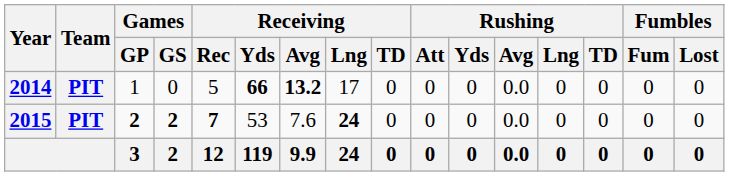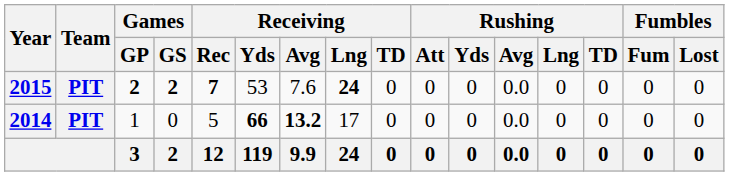 <table class= "wikitable" style="text-align:center;">
 <tr>
 <th rowspan="2">Year</th>
 <th rowspan="2">Team</th>
 <th colspan="2">Games</th>
 <th colspan="5">Receiving</th>
 <th colspan="5">Rushing</th>
 <th colspan="2">Fumbles</th>
 </tr>
 <tr>
 <th>GP</th>
 <th>GS</th>
 <th>Rec</th>
 <th>Yds</th>
 <th>Avg</th>
 <th>Lng</th>
 <th>TD</th>
 <th>Att</th>
 <th>Yds</th>
 <th>Avg</th>
 <th>Lng</th>
 <th>TD</th>
 <th>Fum</th>
 <th>Lost</th>
 </tr>
 <tr>
-<th><a href='#'>2014</a></th>
+<th><a href='#'>2015</a></th>
 <th><a href='#'>PIT</a></th>
-<td>1</td>
-<td>0</td>
-<td>5</td>
-<td><strong>66</strong></td>
-<td><strong>13.2</strong></td>
-<td>17</td>
+<td><strong>2</strong></td>
+<td><strong>2</strong></td>
+<td><strong>7</strong></td>
+<td>53</td>
+<td>7.6</td>
+<td><strong>24</strong></td>
 <td>0</td>
 <td>0</td>
 <td>0</td>
 <td>0.0</td>
 <td>0</td>
 <td>0</td>
 <td>0</td>
 <td>0</td>
 </tr>
 <tr>
-<th><a href='#'>2015</a></th>
+<th><a href='#'>2014</a></th>
 <th><a href='#'>PIT</a></th>
-<td><strong>2</strong></td>
-<td><strong>2</strong></td>
-<td><strong>7</strong></td>
-<td>53</td>
-<td>7.6</td>
-<td><strong>24</strong></td>
+<td>1</td>
+<td>0</td>
+<td>5</td>
+<td><strong>66</strong></td>
+<td><strong>13.2</strong></td>
+<td>17</td>
 <td>0</td>
 <td>0</td>
 <td>0</td>
 <td>0.0</td>
 <td>0</td>
 <td>0</td>
 <td>0</td>
 <td>0</td>
 </tr>
 <tr>
 <th colspan="2"></th>
 <th>3</th>
 <th>2</th>
 <th>12</th>
 <th>119</th>
 <th>9.9</th>
 <th>24</th>
 <th>0</th>
 <th>0</th>
 <th>0</th>
 <th>0.0</th>
 <th>0</th>
 <th>0</th>
 <th>0</th>
 <th>0</th>
 </tr>
 </table>
